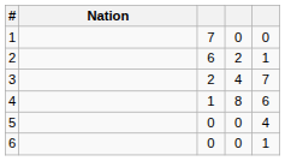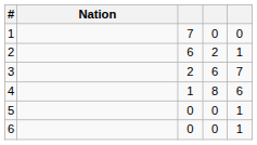 <table class="wikitable"  padding=3>
 <tr>
 <th width="5%" class="hintergrundfarbe8">#</th>
 <th width="65%" class="hintergrundfarbe8">Nation</th>
 <th width="10%"></th>
 <th width="10%"></th>
 <th width="10%"></th>
 </tr>
 <tr>
 <td>1</td>
 <td align=left><span><em></em></span></td>
 <td style="text-align:center">7</td>
 <td style="text-align:center">0</td>
 <td style="text-align:center">0</td>
 </tr>
 <tr>
 <td>2</td>
 <td></td>
 <td style="text-align:center">6</td>
 <td style="text-align:center">2</td>
 <td style="text-align:center">1</td>
 </tr>
 <tr>
 <td>3</td>
 <td></td>
 <td style="text-align:center">2</td>
-<td style="text-align:center">4</td>
+<td style="text-align:center">6</td>
 <td style="text-align:center">7</td>
 </tr>
 <tr>
 <td>4</td>
 <td></td>
 <td style="text-align:center">1</td>
 <td style="text-align:center">8</td>
 <td style="text-align:center">6</td>
 </tr>
 <tr>
 <td>5</td>
 <td></td>
 <td style="text-align:center">0</td>
 <td style="text-align:center">0</td>
-<td style="text-align:center">4</td>
+<td style="text-align:center">1</td>
 </tr>
 <tr>
 <td>6</td>
 <td align=left><span><em></em></span></td>
 <td style="text-align:center">0</td>
 <td style="text-align:center">0</td>
 <td style="text-align:center">1</td>
 </tr>
 </table>
